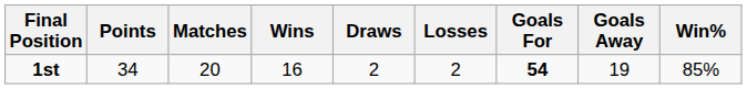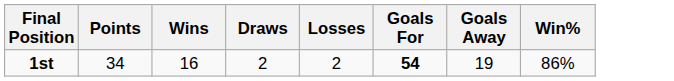 <table class="wikitable" style="font-size: 95%; text-align: center;">
 <tr>
 <th width=60>Final Position</th>
 <th width=60>Points</th>
-<th width=60>Matches</th>
 <th width=60>Wins</th>
 <th width=60>Draws</th>
 <th width=60>Losses</th>
 <th width=60>Goals For</th>
 <th width=60>Goals Away</th>
 <th width=60>Win%</th>
 </tr>
 <tr>
 <td><strong>1st</strong></td>
 <td>34</td>
-<td>20</td>
 <td>16</td>
 <td>2</td>
 <td>2</td>
 <td><strong>54</strong></td>
 <td>19</td>
-<td>85%</td>
+<td>86%</td>
 </tr>
 </table>
